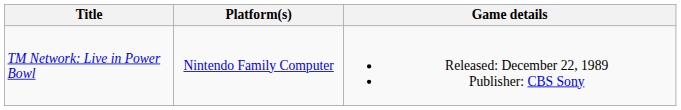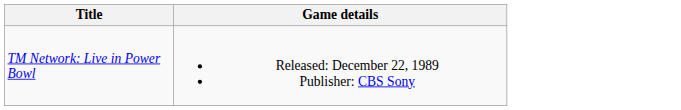 <table class="wikitable plainrowheaders" style="text-align:center;">
 <tr>
 <th style="width:12em;">Title</th>
-<th style="width:12em;">Platform(s)</th>
 <th style="width:24em;">Game details</th>
 </tr>
 <tr>
 <td align="left"><em><a href='#'>TM Network: Live in Power Bowl</a></em></td>
-<td><a href='#'>Nintendo Family Computer</a></td>
 <td><br><ul><li>Released: December 22, 1989</li><li>Publisher: <a href='#'>CBS Sony</a></li></ul></td>
 </tr>
 </table>
